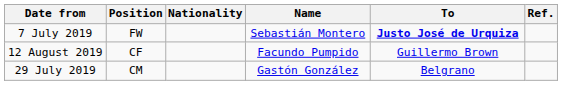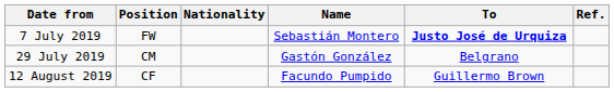 <table class="wikitable" style="text-align:center; font-size:90%; ">
 <tr>
 <th style="background:#; color:#; width:100px;">Date from</th>
 <th style="background:#; color:#; width:50px;">Position</th>
 <th style="background:#; color:#; width:50px;">Nationality</th>
 <th style="background:#; color:#; width:125px;">Name</th>
 <th style="background:#; color:#; width:155px;">To</th>
 <th style="background:#; color:#; width:25px;">Ref.</th>
 </tr>
 <tr>
 <td>7 July 2019</td>
 <td>FW</td>
 <td></td>
 <td><a href='#'>Sebastián Montero</a></td>
 <td><strong> <a href='#'>Justo José de Urquiza</a></strong></td>
 <td></td>
 </tr>
 <tr>
+<td>29 July 2019</td>
+<td>CM</td>
+<td></td>
+<td><a href='#'>Gastón González</a></td>
+<td> <a href='#'>Belgrano</a></td>
+<td></td>
+</tr>
+<tr>
 <td>12 August 2019</td>
 <td>CF</td>
 <td></td>
 <td><a href='#'>Facundo Pumpido</a></td>
 <td> <a href='#'>Guillermo Brown</a></td>
 <td></td>
 </tr>
-<tr>
-<td>29 July 2019</td>
-<td>CM</td>
-<td></td>
-<td><a href='#'>Gastón González</a></td>
-<td> <a href='#'>Belgrano</a></td>
-<td></td>
-</tr>
 </table>
